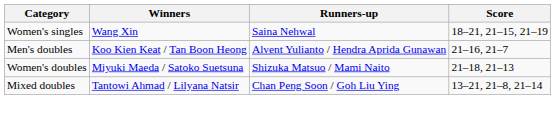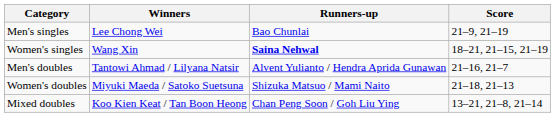 <table class=wikitable style="white-space:nowrap;">
 <tr>
 <th>Category</th>
 <th>Winners</th>
 <th>Runners-up</th>
 <th>Score</th>
 </tr>
 <tr>
+<td>Men's singles</td>
+<td> <a href='#'>Lee Chong Wei</a></td>
+<td> <a href='#'>Bao Chunlai</a></td>
+<td>21–9, 21–19</td>
+</tr>
+<tr>
 <td>Women's singles</td>
 <td> <a href='#'>Wang Xin</a></td>
-<td> <a href='#'>Saina Nehwal</a></td>
+<td><strong> <a href='#'>Saina Nehwal</a></strong></td>
 <td>18–21, 21–15, 21–19</td>
 </tr>
 <tr>
 <td>Men's doubles</td>
-<td> <a href='#'>Koo Kien Keat</a> / <a href='#'>Tan Boon Heong</a></td>
+<td> <a href='#'>Tantowi Ahmad</a> / <a href='#'>Lilyana Natsir</a></td>
 <td> <a href='#'>Alvent Yulianto</a> / <a href='#'>Hendra Aprida Gunawan</a></td>
 <td>21–16, 21–7</td>
 </tr>
 <tr>
 <td>Women's doubles</td>
 <td> <a href='#'>Miyuki Maeda</a> / <a href='#'>Satoko Suetsuna</a></td>
 <td> <a href='#'>Shizuka Matsuo</a> / <a href='#'>Mami Naito</a></td>
 <td>21–18, 21–13</td>
 </tr>
 <tr>
 <td>Mixed doubles</td>
-<td> <a href='#'>Tantowi Ahmad</a> / <a href='#'>Lilyana Natsir</a></td>
+<td> <a href='#'>Koo Kien Keat</a> / <a href='#'>Tan Boon Heong</a></td>
 <td> <a href='#'>Chan Peng Soon</a> / <a href='#'>Goh Liu Ying</a></td>
 <td>13–21, 21–8, 21–14</td>
 </tr>
 </table>
